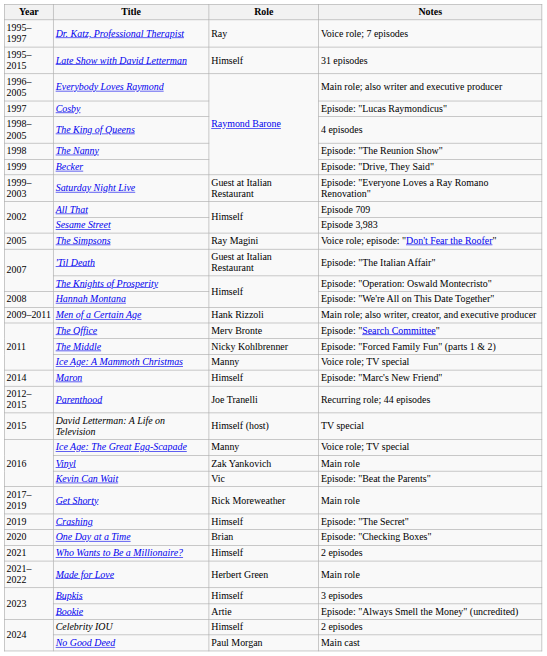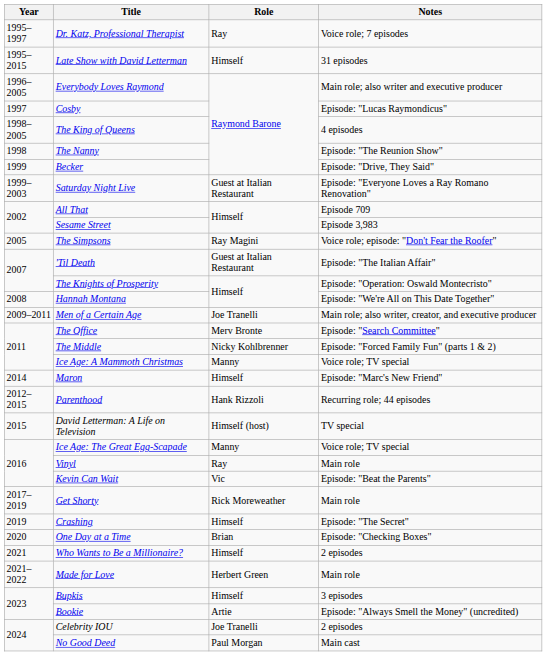 <table class="wikitable sortable plainrowheaders">
 <tr>
 <th scope="col">Year</th>
 <th scope="col">Title</th>
 <th scope="col">Role</th>
 <th scope="col" class="unsortable">Notes</th>
 </tr>
 <tr>
 <td>1995–1997</td>
 <td><em><a href='#'>Dr. Katz, Professional Therapist</a></em></td>
 <td>Ray</td>
 <td>Voice role; 7 episodes</td>
 </tr>
 <tr>
 <td>1995–2015</td>
 <td><em><a href='#'>Late Show with David Letterman</a></em></td>
 <td>Himself</td>
 <td>31 episodes</td>
 </tr>
 <tr>
 <td>1996–2005</td>
 <td><em><a href='#'>Everybody Loves Raymond</a></em></td>
 <td rowspan=5><a href='#'>Raymond Barone</a></td>
 <td>Main role; also writer and executive producer</td>
 </tr>
 <tr>
 <td>1997</td>
 <td><em><a href='#'>Cosby</a></em></td>
 <td>Episode: "Lucas Raymondicus"</td>
 </tr>
 <tr>
 <td>1998–2005</td>
 <td><em><a href='#'>The King of Queens</a></em></td>
 <td>4 episodes</td>
 </tr>
 <tr>
 <td>1998</td>
 <td><em><a href='#'>The Nanny</a></em></td>
 <td>Episode: "The Reunion Show"</td>
 </tr>
 <tr>
 <td>1999</td>
 <td><em><a href='#'>Becker</a></em></td>
 <td>Episode: "Drive, They Said"</td>
 </tr>
 <tr>
 <td>1999–2003</td>
 <td><em><a href='#'>Saturday Night Live</a></em></td>
 <td>Guest at Italian Restaurant</td>
 <td>Episode: "Everyone Loves a Ray Romano Renovation"</td>
 </tr>
 <tr>
 <td rowspan=2>2002</td>
 <td><em><a href='#'>All That</a></em></td>
 <td rowspan=2>Himself</td>
 <td>Episode 709</td>
 </tr>
 <tr>
 <td><em><a href='#'>Sesame Street</a></em></td>
 <td>Episode 3,983</td>
 </tr>
 <tr>
 <td>2005</td>
 <td><em><a href='#'>The Simpsons</a></em></td>
 <td>Ray Magini</td>
 <td>Voice role; episode: "<a href='#'>Don't Fear the Roofer</a>"</td>
 </tr>
 <tr>
 <td rowspan=2>2007</td>
 <td><em><a href='#'>'Til Death</a></em></td>
 <td>Guest at Italian Restaurant</td>
 <td>Episode: "The Italian Affair"</td>
 </tr>
 <tr>
 <td><em><a href='#'>The Knights of Prosperity</a></em></td>
 <td rowspan=2>Himself</td>
 <td>Episode: "Operation: Oswald Montecristo"</td>
 </tr>
 <tr>
 <td>2008</td>
 <td><em><a href='#'>Hannah Montana</a></em></td>
 <td>Episode: "We're All on This Date Together"</td>
 </tr>
 <tr>
 <td>2009–2011</td>
 <td><em><a href='#'>Men of a Certain Age</a></em></td>
-<td>Hank Rizzoli</td>
+<td>Joe Tranelli</td>
 <td>Main role; also writer, creator, and executive producer</td>
 </tr>
 <tr>
 <td rowspan=3>2011</td>
 <td><em><a href='#'>The Office</a></em></td>
 <td>Merv Bronte</td>
 <td>Episode: "<a href='#'>Search Committee</a>"</td>
 </tr>
 <tr>
 <td><em><a href='#'>The Middle</a></em></td>
 <td>Nicky Kohlbrenner</td>
 <td>Episode: "Forced Family Fun" (parts 1 & 2)</td>
 </tr>
 <tr>
 <td><em><a href='#'>Ice Age: A Mammoth Christmas</a></em></td>
 <td>Manny</td>
 <td>Voice role; TV special</td>
 </tr>
 <tr>
 <td>2014</td>
 <td><em><a href='#'>Maron</a></em></td>
 <td>Himself</td>
 <td>Episode: "Marc's New Friend"</td>
 </tr>
 <tr>
 <td>2012–2015</td>
 <td><em><a href='#'>Parenthood</a></em></td>
-<td>Joe Tranelli</td>
+<td>Hank Rizzoli</td>
 <td>Recurring role; 44 episodes</td>
 </tr>
 <tr>
 <td>2015</td>
 <td><em>David Letterman: A Life on Television</em></td>
 <td>Himself (host)</td>
 <td>TV special</td>
 </tr>
 <tr>
 <td rowspan=3>2016</td>
 <td><em><a href='#'>Ice Age: The Great Egg-Scapade</a></em></td>
 <td>Manny</td>
 <td>Voice role; TV special</td>
 </tr>
 <tr>
 <td><em><a href='#'>Vinyl</a></em></td>
-<td>Zak Yankovich</td>
+<td>Ray</td>
 <td>Main role</td>
 </tr>
 <tr>
 <td><em><a href='#'>Kevin Can Wait</a></em></td>
 <td>Vic</td>
 <td>Episode: "Beat the Parents"</td>
 </tr>
 <tr>
 <td>2017–2019</td>
 <td><em><a href='#'>Get Shorty</a></em></td>
 <td>Rick Moreweather</td>
 <td>Main role</td>
 </tr>
 <tr>
 <td>2019</td>
 <td><em><a href='#'>Crashing</a></em></td>
 <td>Himself</td>
 <td>Episode: "The Secret"</td>
 </tr>
 <tr>
 <td>2020</td>
 <td><em><a href='#'>One Day at a Time</a></em></td>
 <td>Brian</td>
 <td>Episode: "Checking Boxes"</td>
 </tr>
 <tr>
 <td>2021</td>
 <td><em><a href='#'>Who Wants to Be a Millionaire?</a></em></td>
 <td>Himself</td>
 <td>2 episodes</td>
 </tr>
 <tr>
 <td>2021–2022</td>
 <td><em><a href='#'>Made for Love</a></em></td>
 <td>Herbert Green</td>
 <td>Main role</td>
 </tr>
 <tr>
 <td rowspan="2">2023</td>
 <td><em><a href='#'>Bupkis</a></em></td>
 <td>Himself</td>
 <td>3 episodes</td>
 </tr>
 <tr>
 <td><em><a href='#'>Bookie</a></em></td>
 <td>Artie</td>
 <td>Episode: "Always Smell the Money" (uncredited)</td>
 </tr>
 <tr>
 <td rowspan="2">2024</td>
 <td><em>Celebrity IOU</em></td>
-<td>Himself</td>
+<td>Joe Tranelli</td>
 <td>2 episodes</td>
 </tr>
 <tr>
 <td><em><a href='#'>No Good Deed</a></em></td>
 <td>Paul Morgan</td>
 <td>Main cast</td>
 </tr>
 </table>
